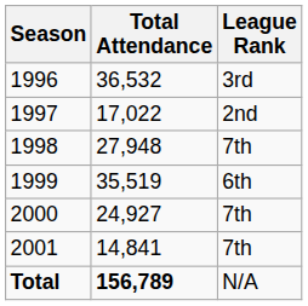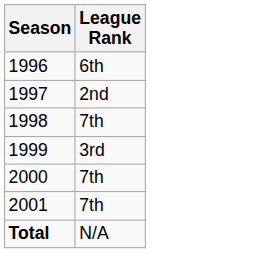 <table class="wikitable">
 <tr>
 <th>Season</th>
-<th>Total<br>Attendance</th>
 <th>League<br>Rank</th>
 </tr>
 <tr>
 <td>1996</td>
-<td>36,532</td>
-<td>3rd</td>
+<td>6th</td>
 </tr>
 <tr>
 <td>1997</td>
-<td>17,022</td>
 <td>2nd</td>
 </tr>
 <tr>
 <td>1998</td>
-<td>27,948</td>
 <td>7th</td>
 </tr>
 <tr>
 <td>1999</td>
-<td>35,519</td>
-<td>6th</td>
+<td>3rd</td>
 </tr>
 <tr>
 <td>2000</td>
-<td>24,927</td>
 <td>7th</td>
 </tr>
 <tr>
 <td>2001</td>
-<td>14,841</td>
 <td>7th</td>
 </tr>
 <tr>
 <td><strong>Total</strong></td>
-<td><strong>156,789</strong></td>
 <td>N/A</td>
 </tr>
 </table>
